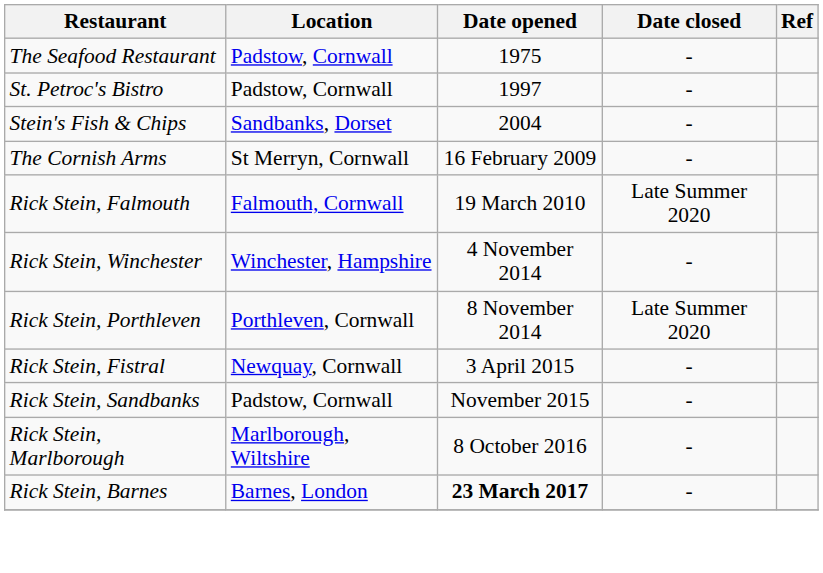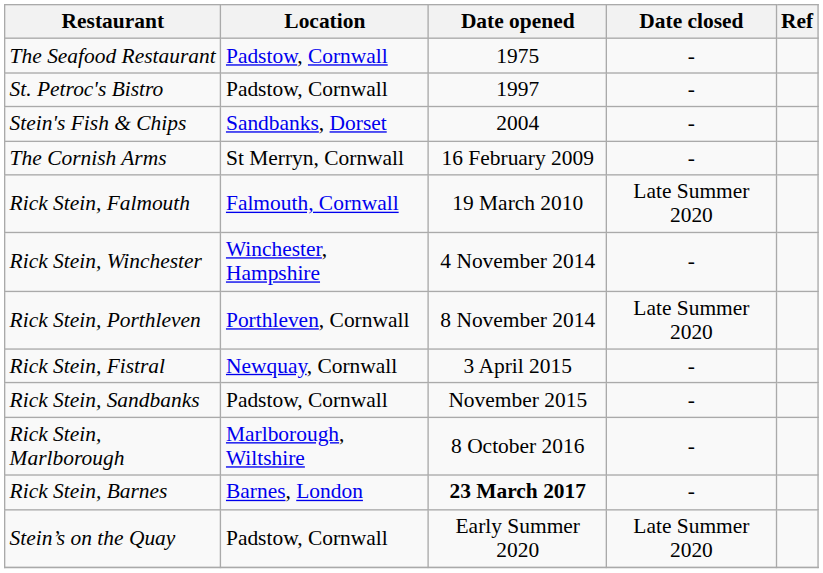 <table class="wikitable">
 <tr>
 <th>Restaurant</th>
 <th>Location</th>
 <th>Date opened</th>
 <th>Date closed</th>
 <th>Ref</th>
 </tr>
 <tr>
 <td><em>The Seafood Restaurant</em></td>
 <td><a href='#'>Padstow</a>, <a href='#'>Cornwall</a></td>
 <td style="text-align: center;">1975</td>
 <td style="text-align: center;">-</td>
 <td></td>
 </tr>
 <tr>
 <td><em>St. Petroc's Bistro</em></td>
 <td>Padstow, Cornwall</td>
 <td style="text-align: center;">1997</td>
 <td style="text-align: center;">-</td>
 <td></td>
 </tr>
 <tr>
 <td><em>Stein's Fish & Chips</em></td>
 <td><a href='#'>Sandbanks</a>, <a href='#'>Dorset</a></td>
 <td style="text-align: center;">2004</td>
 <td style="text-align: center;">-</td>
 <td></td>
 </tr>
 <tr>
 <td><em>The Cornish Arms</em></td>
 <td>St Merryn, Cornwall</td>
 <td style="text-align: center;">16 February 2009</td>
 <td style="text-align: center;">-</td>
 <td></td>
 </tr>
 <tr>
 <td><em>Rick Stein, Falmouth</em></td>
 <td><a href='#'>Falmouth, Cornwall</a></td>
 <td style="text-align: center;">19 March 2010</td>
 <td style="text-align: center;">Late Summer 2020</td>
 <td></td>
 </tr>
 <tr>
 <td><em>Rick Stein, Winchester</em></td>
 <td><a href='#'>Winchester</a>, <a href='#'>Hampshire</a></td>
 <td style="text-align: center;">4 November 2014</td>
 <td style="text-align: center;">-</td>
 <td></td>
 </tr>
 <tr>
 <td><em>Rick Stein, Porthleven</em></td>
 <td><a href='#'>Porthleven</a>, Cornwall</td>
 <td style="text-align: center;">8 November 2014</td>
 <td style="text-align: center;">Late Summer 2020</td>
 <td></td>
 </tr>
 <tr>
 <td><em>Rick Stein, Fistral</em></td>
 <td><a href='#'>Newquay</a>, Cornwall</td>
 <td style="text-align: center;">3 April 2015</td>
 <td style="text-align: center;">-</td>
 <td></td>
 </tr>
 <tr>
 <td><em>Rick Stein, Sandbanks</em></td>
 <td>Padstow, Cornwall</td>
 <td style="text-align: center;">November 2015</td>
 <td style="text-align: center;">-</td>
 <td></td>
 </tr>
 <tr>
 <td><em>Rick Stein, Marlborough</em></td>
 <td><a href='#'>Marlborough</a>, <a href='#'>Wiltshire</a></td>
 <td style="text-align: center;">8 October 2016</td>
 <td style="text-align: center;">-</td>
 <td></td>
 </tr>
 <tr>
 <td><em>Rick Stein, Barnes</em></td>
 <td><a href='#'>Barnes</a>, <a href='#'>London</a></td>
 <td style="text-align: center;"><strong>23 March 2017</strong></td>
 <td style="text-align: center;">-</td>
 <td></td>
 </tr>
 <tr>
+<td><em>Stein’s on the Quay</em></td>
+<td>Padstow, Cornwall</td>
+<td style="text-align: center;">Early Summer 2020</td>
+<td style="text-align: center;">Late Summer 2020</td>
+<td></td>
+</tr>
+<tr>
 </tr>
 </table>
